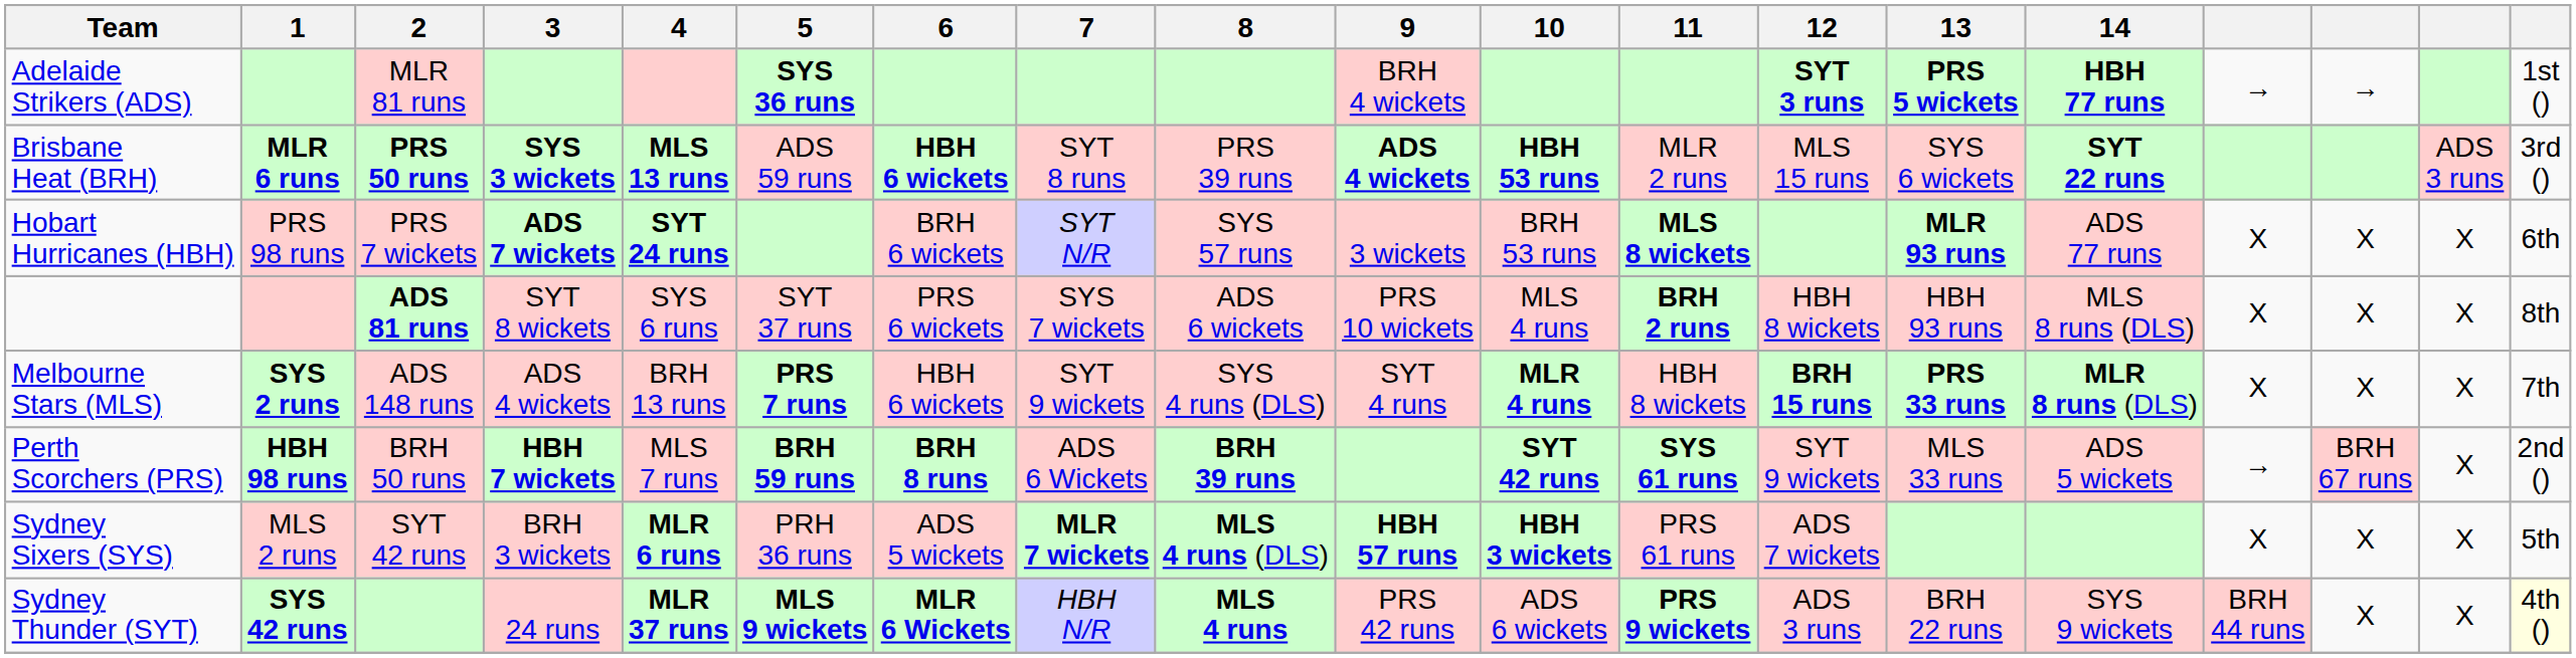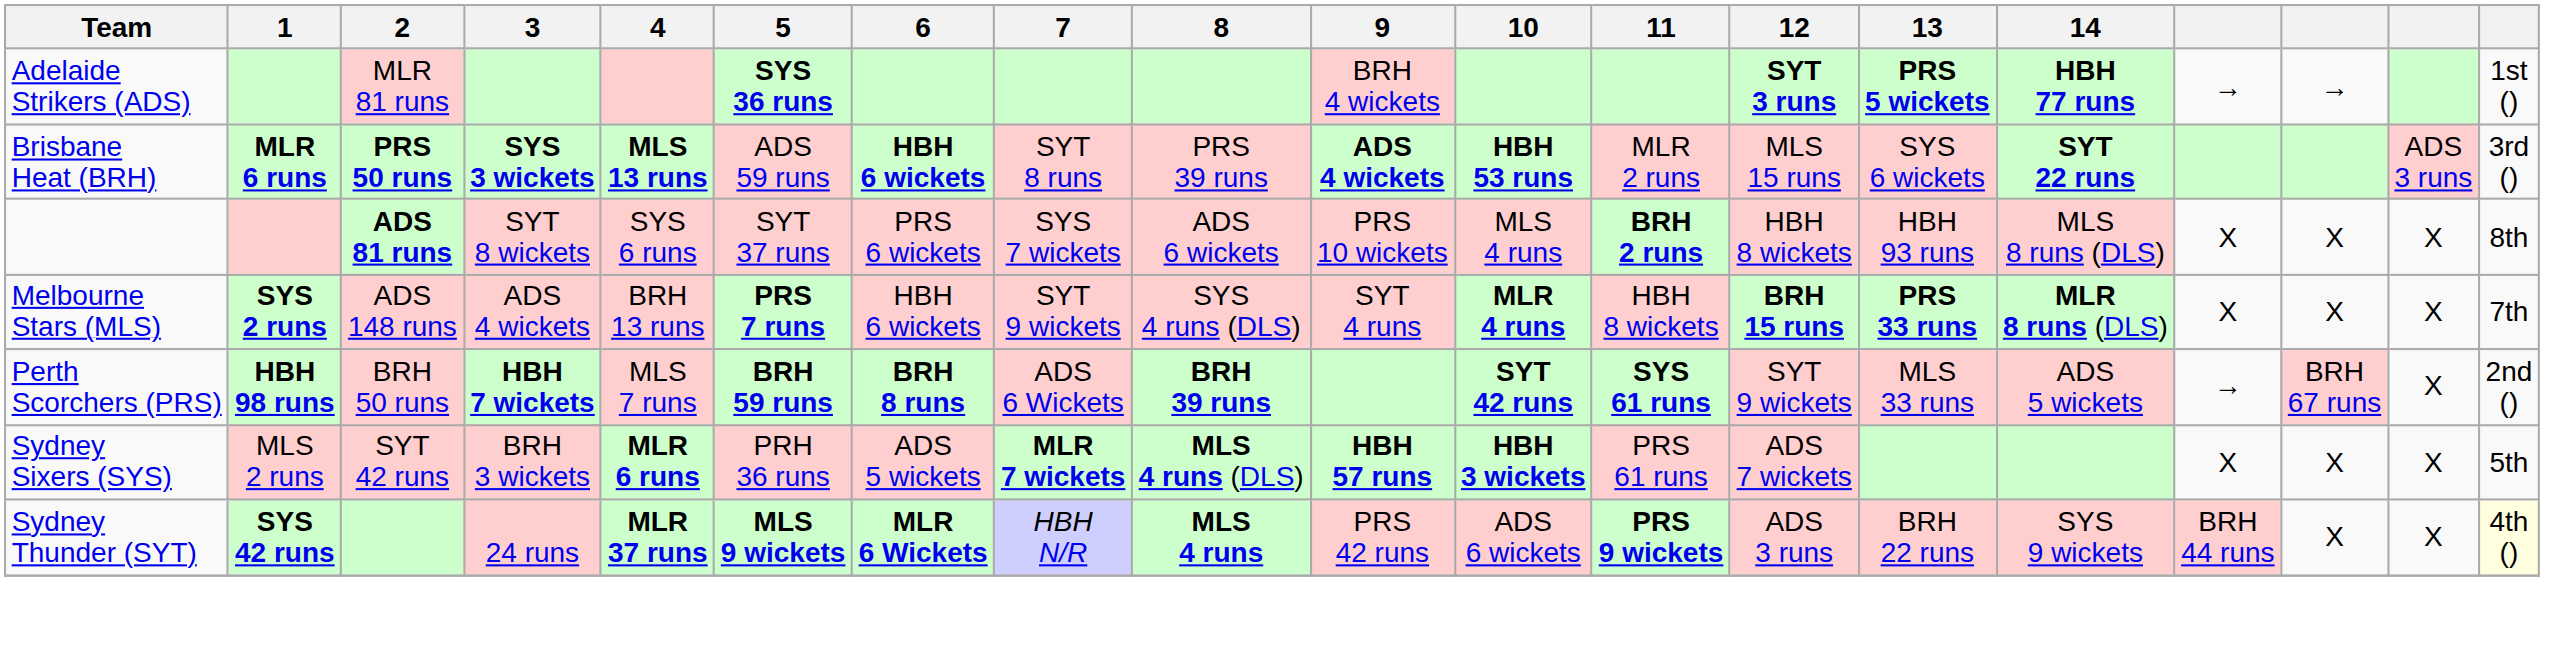 <table class="wikitable" style="font-size:85%; text-align:center;">
 <tr>
 <th>Team</th>
 <th>1</th>
 <th>2</th>
 <th>3</th>
 <th>4</th>
 <th>5</th>
 <th>6</th>
 <th>7</th>
 <th>8</th>
 <th>9</th>
 <th>10</th>
 <th>11</th>
 <th>12</th>
 <th>13</th>
 <th>14</th>
 <th></th>
 <th></th>
 <th></th>
 <th></th>
 </tr>
 <tr>
 <td align="left"><a href='#'>Adelaide<br>Strikers (ADS)</a></td>
 <td style="background:#cfc;"><strong></strong></td>
 <td style="background:#ffcfcf;">MLR<br><a href='#'>81 runs</a></td>
 <td style="background:#cfc;"><strong></strong></td>
 <td style="background:#ffcfcf;"></td>
 <td style="background:#cfc;"><strong>SYS<br><a href='#'>36 runs</a></strong></td>
 <td style="background:#cfc;"><strong></strong></td>
 <td style="background:#cfc;"><strong></strong></td>
 <td style="background:#cfc;"><strong></strong></td>
 <td style="background:#ffcfcf;">BRH<br><a href='#'>4 wickets</a></td>
 <td style="background:#cfc;"><strong></strong></td>
 <td style="background:#cfc;"><strong></strong></td>
 <td style="background:#cfc;"><strong>SYT<br><a href='#'>3 runs</a></strong></td>
 <td style="background:#cfc;"><strong>PRS<br><a href='#'>5 wickets</a></strong></td>
 <td style="background:#cfc;"><strong>HBH<br><a href='#'>77 runs</a></strong></td>
 <td>→</td>
 <td>→</td>
 <td style="background:#cfc;"><strong></strong></td>
 <td>1st<br>()</td>
 </tr>
 <tr>
 <td align="left"><a href='#'>Brisbane<br>Heat (BRH)</a></td>
 <td style="background:#cfc;"><strong>MLR<br><a href='#'>6 runs</a></strong></td>
 <td style="background:#cfc;"><strong>PRS<br><a href='#'>50 runs</a></strong></td>
 <td style="background:#cfc;"><strong>SYS<br><a href='#'>3 wickets</a></strong></td>
 <td style="background:#cfc;"><strong>MLS<br><a href='#'>13 runs</a></strong></td>
 <td style="background:#ffcfcf;">ADS<br><a href='#'>59 runs</a></td>
 <td style="background:#cfc;"><strong>HBH<br><a href='#'>6 wickets</a></strong></td>
 <td style="background:#ffcfcf;">SYT<br><a href='#'>8 runs</a></td>
 <td style="background:#ffcfcf;">PRS<br><a href='#'>39 runs</a></td>
 <td style="background:#cfc;"><strong>ADS<br><a href='#'>4 wickets</a></strong></td>
 <td style="background:#cfc;"><strong>HBH<br><a href='#'>53 runs</a></strong></td>
 <td style="background:#ffcfcf;">MLR<br><a href='#'>2 runs</a></td>
 <td style="background:#ffcfcf;">MLS<br><a href='#'>15 runs</a></td>
 <td style="background:#ffcfcf;">SYS<br><a href='#'>6 wickets</a></td>
 <td style="background:#cfc;"><strong>SYT<br><a href='#'>22 runs</a></strong></td>
 <td style="background:#cfc;"><strong></strong></td>
 <td style="background:#cfc;"><strong></strong></td>
 <td style="background:#ffcfcf;">ADS<br><a href='#'>3 runs</a></td>
 <td>3rd<br>()</td>
-</tr>
-<tr>
-<td align="left"><a href='#'>Hobart<br>Hurricanes (HBH)</a></td>
-<td style="background:#ffcfcf;">PRS<br><a href='#'>98 runs</a></td>
-<td style="background:#ffcfcf;">PRS<br><a href='#'>7 wickets</a></td>
-<td style="background:#cfc;"><strong>ADS<br><a href='#'>7 wickets</a></strong></td>
-<td style="background:#cfc;"><strong>SYT<br><a href='#'>24 runs</a></strong></td>
-<td style="background:#cfc;"><strong></strong></td>
-<td style="background:#ffcfcf;">BRH<br><a href='#'>6 wickets</a></td>
-<td style="background:#CFCFFF;"><em>SYT<br><a href='#'>N/R</a></em></td>
-<td style="background:#ffcfcf;">SYS<br><a href='#'>57 runs</a></td>
-<td style="background:#ffcfcf;"><br><a href='#'>3 wickets</a></td>
-<td style="background:#ffcfcf;">BRH<br><a href='#'>53 runs</a></td>
-<td style="background:#cfc;"><strong>MLS<br><a href='#'>8 wickets</a></strong></td>
-<td style="background:#cfc;"><strong></strong></td>
-<td style="background:#cfc;"><strong>MLR<br><a href='#'>93 runs</a></strong></td>
-<td style="background:#ffcfcf;">ADS<br><a href='#'>77 runs</a></td>
-<td>X</td>
-<td>X</td>
-<td>X</td>
-<td>6th</td>
 </tr>
 <tr>
 <td align="left"></td>
 <td style="background:#ffcfcf;"></td>
 <td style="background:#cfc;"><strong>ADS<br><a href='#'>81 runs</a></strong></td>
 <td style="background:#ffcfcf;">SYT<br><a href='#'>8 wickets</a></td>
 <td style="background:#ffcfcf;">SYS<br><a href='#'>6 runs</a></td>
 <td style="background:#ffcfcf;">SYT<br><a href='#'>37 runs</a></td>
 <td style="background:#ffcfcf;">PRS<br><a href='#'>6 wickets</a></td>
 <td style="background:#ffcfcf;">SYS<br><a href='#'>7 wickets</a></td>
 <td style="background:#ffcfcf;">ADS<br><a href='#'>6 wickets</a></td>
 <td style="background:#ffcfcf;">PRS<br><a href='#'>10 wickets</a></td>
 <td style="background:#ffcfcf;">MLS<br><a href='#'>4 runs</a></td>
 <td style="background:#cfc;"><strong>BRH<br><a href='#'>2 runs</a></strong></td>
 <td style="background:#ffcfcf;">HBH<br><a href='#'>8 wickets</a></td>
 <td style="background:#ffcfcf;">HBH<br><a href='#'>93 runs</a></td>
 <td style="background:#ffcfcf;">MLS<br><a href='#'>8 runs</a> (<a href='#'>DLS</a>)</td>
 <td>X</td>
 <td>X</td>
 <td>X</td>
 <td>8th</td>
 </tr>
 <tr>
 <td align="left"><a href='#'>Melbourne<br>Stars (MLS)</a></td>
 <td style="background:#cfc;"><strong>SYS<br><a href='#'>2 runs</a></strong></td>
 <td style="background:#ffcfcf;">ADS<br><a href='#'>148 runs</a></td>
 <td style="background:#ffcfcf;">ADS<br><a href='#'>4 wickets</a></td>
 <td style="background:#ffcfcf;">BRH<br><a href='#'>13 runs</a></td>
 <td style="background:#cfc;"><strong>PRS<br><a href='#'>7 runs</a></strong></td>
 <td style="background:#ffcfcf;">HBH<br><a href='#'>6 wickets</a></td>
 <td style="background:#ffcfcf;">SYT<br><a href='#'>9 wickets</a></td>
 <td style="background:#ffcfcf;">SYS<br><a href='#'>4 runs</a> (<a href='#'>DLS</a>)</td>
 <td style="background:#ffcfcf;">SYT<br><a href='#'>4 runs</a></td>
 <td style="background:#cfc;"><strong>MLR<br><a href='#'>4 runs</a></strong></td>
 <td style="background:#ffcfcf;">HBH<br><a href='#'>8 wickets</a></td>
 <td style="background:#cfc;"><strong>BRH<br><a href='#'>15 runs</a></strong></td>
 <td style="background:#cfc;"><strong>PRS<br><a href='#'>33 runs</a></strong></td>
 <td style="background:#cfc;"><strong>MLR<br><a href='#'>8 runs</a></strong> (<a href='#'>DLS</a>)</td>
 <td>X</td>
 <td>X</td>
 <td>X</td>
 <td>7th</td>
 </tr>
 <tr>
 <td align="left"><a href='#'>Perth<br>Scorchers (PRS)</a></td>
 <td style="background:#cfc;"><strong>HBH<br><a href='#'>98 runs</a></strong></td>
 <td style="background:#ffcfcf;">BRH<br><a href='#'>50 runs</a></td>
 <td style="background:#cfc;"><strong>HBH<br><a href='#'>7 wickets</a></strong></td>
 <td style="background:#ffcfcf;">MLS<br><a href='#'>7 runs</a></td>
 <td style="background:#cfc;"><strong>BRH<br><a href='#'>59 runs</a></strong></td>
 <td style="background:#cfc;"><strong>BRH<br><a href='#'>8 runs</a></strong></td>
 <td style="background:#ffcfcf;">ADS<br><a href='#'>6 Wickets</a></td>
 <td style="background:#cfc;"><strong>BRH<br><a href='#'>39 runs</a></strong></td>
 <td style="background:#cfc;"><strong></strong></td>
 <td style="background:#cfc;"><strong>SYT<br><a href='#'>42 runs</a></strong></td>
 <td style="background:#cfc;"><strong>SYS<br><a href='#'>61 runs</a></strong></td>
 <td style="background:#ffcfcf;">SYT<br><a href='#'>9 wickets</a></td>
 <td style="background:#ffcfcf;">MLS<br><a href='#'>33 runs</a></td>
 <td style="background:#ffcfcf;">ADS<br><a href='#'>5 wickets</a></td>
 <td>→</td>
 <td style="background:#ffcfcf;">BRH<br><a href='#'>67 runs</a></td>
 <td>X</td>
 <td>2nd<br>()</td>
 </tr>
 <tr>
 <td align="left"><a href='#'>Sydney<br>Sixers (SYS)</a></td>
 <td style="background:#ffcfcf;">MLS<br><a href='#'>2 runs</a></td>
 <td style="background:#ffcfcf;">SYT<br><a href='#'>42 runs</a></td>
 <td style="background:#ffcfcf;">BRH<br><a href='#'>3 wickets</a></td>
 <td style="background:#cfc;"><strong>MLR<br><a href='#'>6 runs</a></strong></td>
 <td style="background:#ffcfcf;">PRH<br><a href='#'>36 runs</a></td>
 <td style="background:#ffcfcf;">ADS<br><a href='#'>5 wickets</a></td>
 <td style="background:#cfc;"><strong>MLR<br><a href='#'>7 wickets</a></strong></td>
 <td style="background:#cfc;"><strong>MLS<br><a href='#'>4 runs</a></strong> (<a href='#'>DLS</a>)</td>
 <td style="background:#cfc;"><strong>HBH<br><a href='#'>57 runs</a></strong></td>
 <td style="background:#cfc;"><strong>HBH<br><a href='#'>3 wickets</a></strong></td>
 <td style="background:#ffcfcf;">PRS<br><a href='#'>61 runs</a></td>
 <td style="background:#ffcfcf;">ADS<br><a href='#'>7 wickets</a></td>
 <td style="background:#cfc;"><strong></strong></td>
 <td style="background:#cfc;"><strong></strong></td>
 <td>X</td>
 <td>X</td>
 <td>X</td>
 <td>5th</td>
 </tr>
 <tr>
 <td align="left"><a href='#'>Sydney<br>Thunder (SYT)</a></td>
 <td style="background:#cfc;"><strong>SYS<br><a href='#'>42 runs</a></strong></td>
 <td style="background:#cfc;"><strong></strong></td>
 <td style="background:#ffcfcf;"><br><a href='#'>24 runs</a></td>
 <td style="background:#cfc;"><strong>MLR<br><a href='#'>37 runs</a></strong></td>
 <td style="background:#cfc;"><strong>MLS<br><a href='#'>9 wickets</a></strong></td>
 <td style="background:#cfc;"><strong>MLR<br><a href='#'>6 Wickets</a></strong></td>
 <td style="background:#CFCFFF;"><em>HBH<br><a href='#'>N/R</a></em></td>
 <td style="background:#cfc;"><strong>MLS<br><a href='#'>4 runs</a></strong></td>
 <td style="background:#ffcfcf;">PRS<br><a href='#'>42 runs</a></td>
 <td style="background:#ffcfcf;">ADS<br><a href='#'>6 wickets</a></td>
 <td style="background:#cfc;"><strong>PRS<br><a href='#'>9 wickets</a></strong></td>
 <td style="background:#ffcfcf;">ADS<br><a href='#'>3 runs</a></td>
 <td style="background:#ffcfcf;">BRH<br><a href='#'>22 runs</a></td>
 <td style="background:#ffcfcf;">SYS<br><a href='#'>9 wickets</a></td>
 <td style="background:#ffcfcf;">BRH<br><a href='#'>44 runs</a></td>
 <td>X</td>
 <td>X</td>
 <td style="background: lightyellow;">4th<br>()</td>
 </tr>
 <tr>
 </tr>
 </table>
